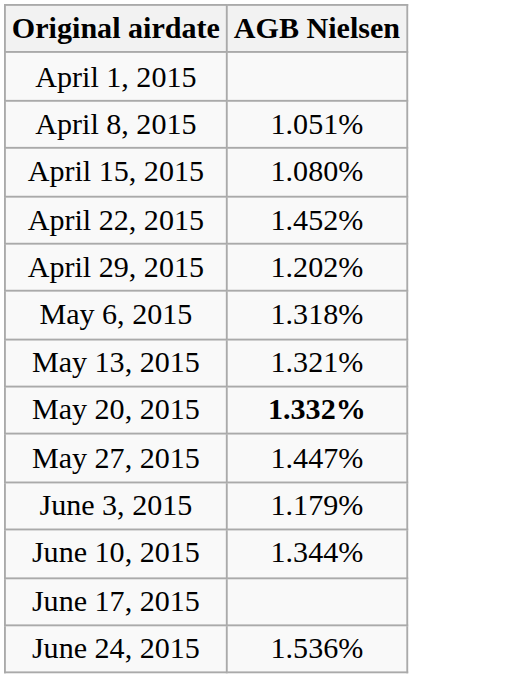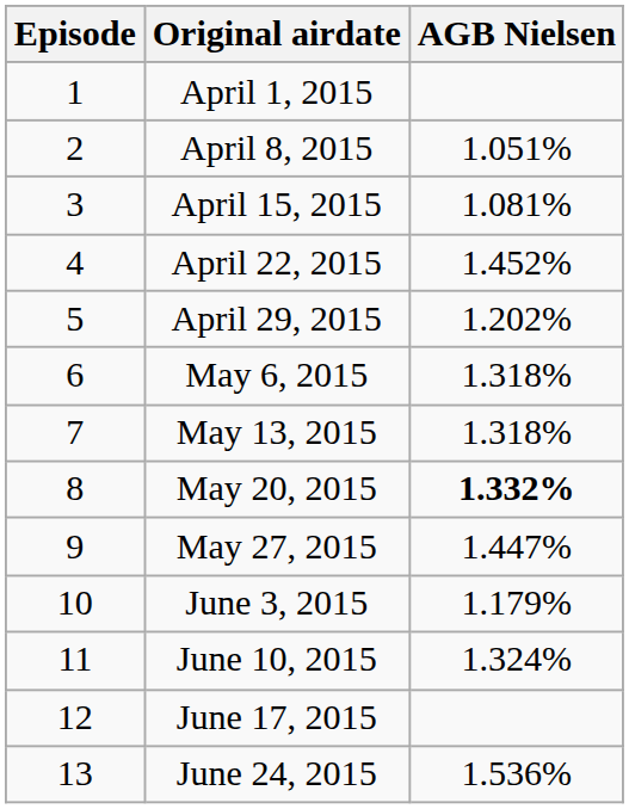 <table class=wikitable style=text-align:center>
 <tr>
+<th>Episode</th>
 <th>Original airdate</th>
 <th>AGB Nielsen</th>
 </tr>
 <tr>
+<td>1</td>
 <td>April 1, 2015</td>
 <td></td>
 </tr>
 <tr>
+<td>2</td>
 <td>April 8, 2015</td>
 <td>1.051%</td>
 </tr>
 <tr>
+<td>3</td>
 <td>April 15, 2015</td>
-<td>1.080%</td>
+<td>1.081%</td>
 </tr>
 <tr>
+<td>4</td>
 <td>April 22, 2015</td>
 <td>1.452%</td>
 </tr>
 <tr>
+<td>5</td>
 <td>April 29, 2015</td>
 <td>1.202%</td>
 </tr>
 <tr>
+<td>6</td>
 <td>May 6, 2015</td>
 <td>1.318%</td>
 </tr>
 <tr>
+<td>7</td>
 <td>May 13, 2015</td>
-<td>1.321%</td>
+<td>1.318%</td>
 </tr>
 <tr>
+<td>8</td>
 <td>May 20, 2015</td>
 <td><strong>1.332%</strong></td>
 </tr>
 <tr>
+<td>9</td>
 <td>May 27, 2015</td>
 <td>1.447%</td>
 </tr>
 <tr>
+<td>10</td>
 <td>June 3, 2015</td>
 <td>1.179%</td>
 </tr>
 <tr>
+<td>11</td>
 <td>June 10, 2015</td>
-<td>1.344%</td>
+<td>1.324%</td>
 </tr>
 <tr>
+<td>12</td>
 <td>June 17, 2015</td>
 <td></td>
 </tr>
 <tr>
+<td>13</td>
 <td>June 24, 2015</td>
 <td>1.536%</td>
 </tr>
 </table>
